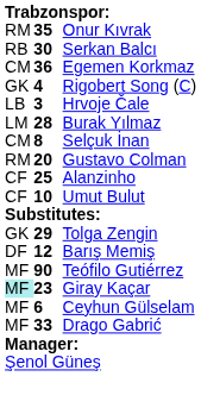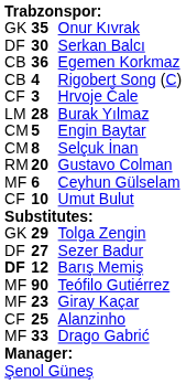 <table style="font-size: 90%" cellspacing="0" cellpadding="0" align=center>
 <tr>
 <td colspan="4"><strong>Trabzonspor:</strong></td>
 </tr>
 <tr>
 <th width=25></th>
 <th width=25></th>
 </tr>
 <tr>
-<td>RM</td>
+<td>GK</td>
 <td><strong>35</strong></td>
 <td> <a href='#'>Onur Kıvrak</a></td>
 <td></td>
 <td></td>
 </tr>
 <tr>
-<td>RB</td>
+<td>DF</td>
 <td><strong>30</strong></td>
 <td> <a href='#'>Serkan Balcı</a></td>
 <td></td>
 <td></td>
 </tr>
 <tr>
-<td>CM</td>
+<td>CB</td>
 <td><strong>36</strong></td>
 <td> <a href='#'>Egemen Korkmaz</a></td>
 <td></td>
 <td></td>
 </tr>
 <tr>
-<td>GK</td>
+<td>CB</td>
 <td><strong>4</strong></td>
 <td> <a href='#'>Rigobert Song</a> (<a href='#'>C</a>)</td>
 </tr>
 <tr>
-<td>LB</td>
+<td>CF</td>
 <td><strong>3</strong></td>
 <td> <a href='#'>Hrvoje Čale</a></td>
 </tr>
 <tr>
 <td>LM</td>
 <td><strong>28</strong></td>
 <td> <a href='#'>Burak Yılmaz</a></td>
+<td></td>
+<td></td>
+</tr>
+<tr>
+<td>CM</td>
+<td><strong>5</strong></td>
+<td> <a href='#'>Engin Baytar</a></td>
+<td></td>
 <td></td>
 <td></td>
 </tr>
 <tr>
 <td>CM</td>
 <td><strong>8</strong></td>
 <td> <a href='#'>Selçuk İnan</a></td>
 <td></td>
 <td></td>
 <td></td>
 </tr>
 <tr>
 <td>RM</td>
 <td><strong>20</strong></td>
 <td> <a href='#'>Gustavo Colman</a></td>
 </tr>
 <tr>
-<td>CF</td>
-<td><strong>25</strong></td>
-<td> <a href='#'>Alanzinho</a></td>
+<td>MF</td>
+<td><strong>6</strong></td>
+<td> <a href='#'>Ceyhun Gülselam</a></td>
 <td></td>
 <td></td>
 <td></td>
 </tr>
 <tr>
 <td>CF</td>
 <td><strong>10</strong></td>
 <td> <a href='#'>Umut Bulut</a></td>
 </tr>
 <tr>
 <td colspan=3><strong>Substitutes:</strong></td>
 </tr>
 <tr>
 <td>GK</td>
 <td><strong>29</strong></td>
 <td> <a href='#'>Tolga Zengin</a></td>
 </tr>
 <tr>
 <td>DF</td>
+<td><strong>27</strong></td>
+<td> <a href='#'>Sezer Badur</a></td>
+<td></td>
+<td></td>
+<td></td>
+</tr>
+<tr>
+<td><strong>DF</strong></td>
 <td><strong>12</strong></td>
 <td> <a href='#'>Barış Memiş</a></td>
 </tr>
 <tr>
 <td>MF</td>
 <td><strong>90</strong></td>
 <td> <a href='#'>Teófilo Gutiérrez</a></td>
 </tr>
 <tr>
-<td style="background: paleturquoise;">MF</td>
+<td>MF</td>
 <td><strong>23</strong></td>
 <td> <a href='#'>Giray Kaçar</a></td>
 <td></td>
 <td></td>
 <td></td>
 </tr>
 <tr>
-<td>MF</td>
-<td><strong>6</strong></td>
-<td> <a href='#'>Ceyhun Gülselam</a></td>
+<td>CF</td>
+<td><strong>25</strong></td>
+<td> <a href='#'>Alanzinho</a></td>
 <td></td>
 <td></td>
 <td></td>
 </tr>
 <tr>
 <td>MF</td>
 <td><strong>33</strong></td>
 <td> <a href='#'>Drago Gabrić</a></td>
 </tr>
 <tr>
 <td colspan=3><strong>Manager:</strong></td>
 </tr>
 <tr>
 <td colspan=4> <a href='#'>Şenol Güneş</a></td>
 </tr>
 </table>
